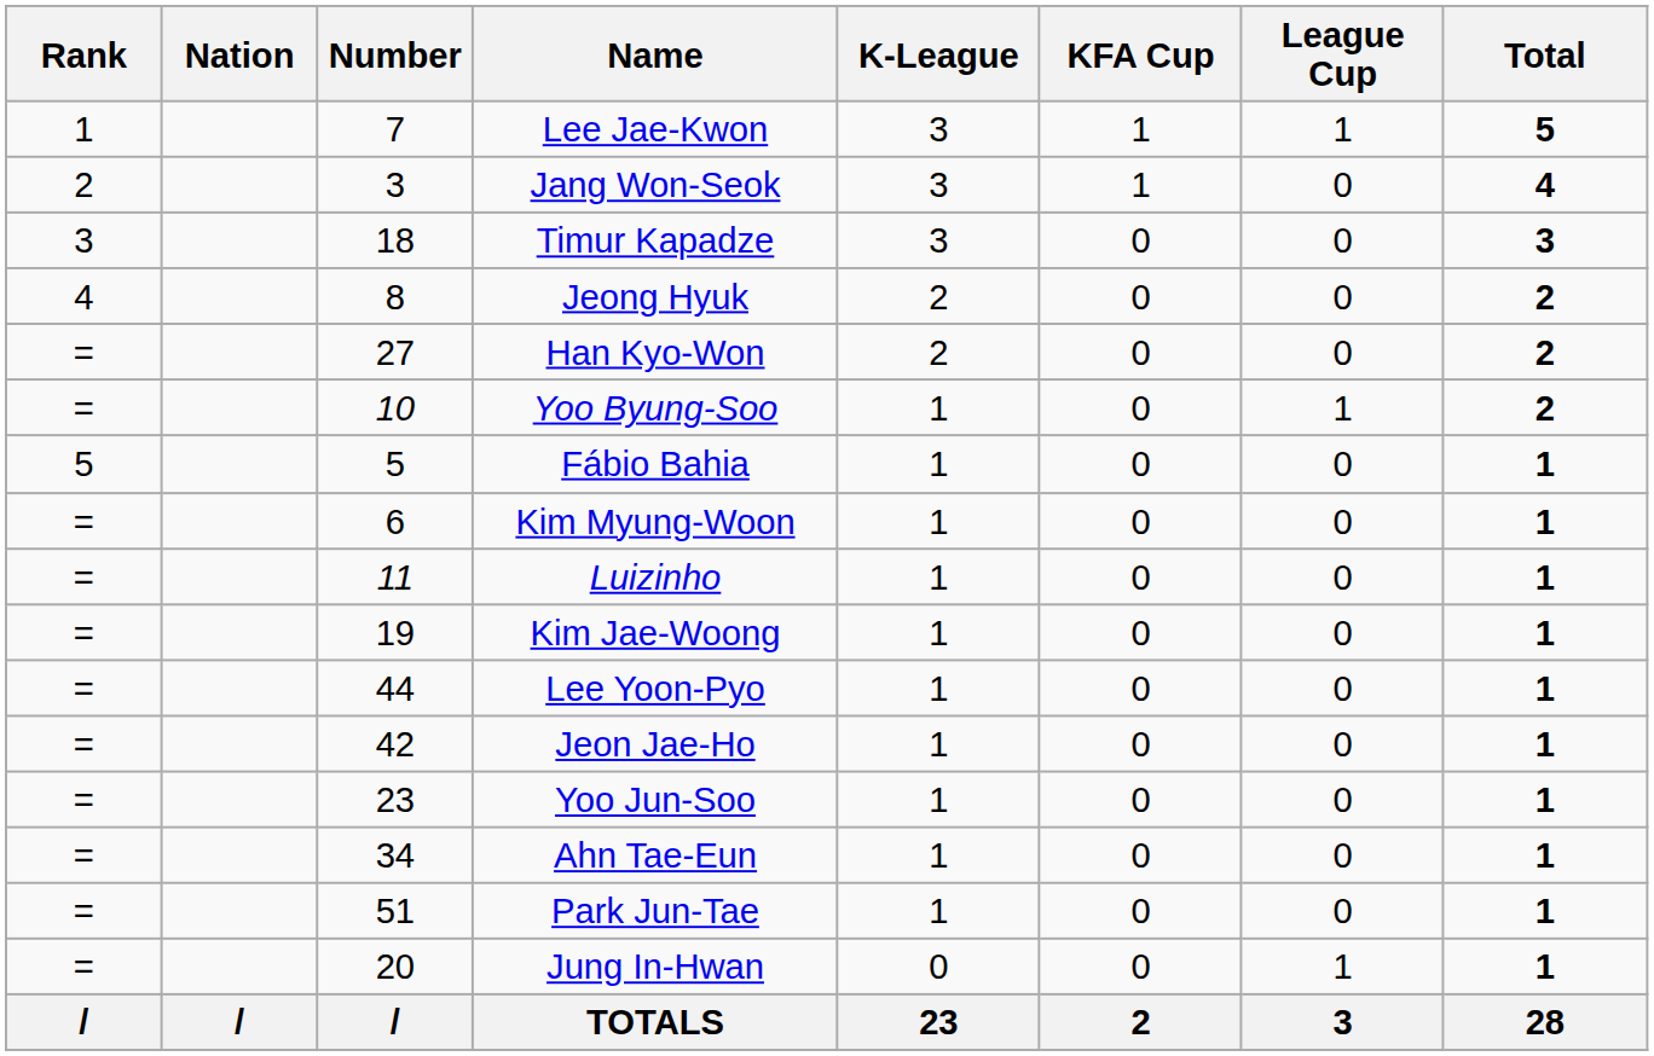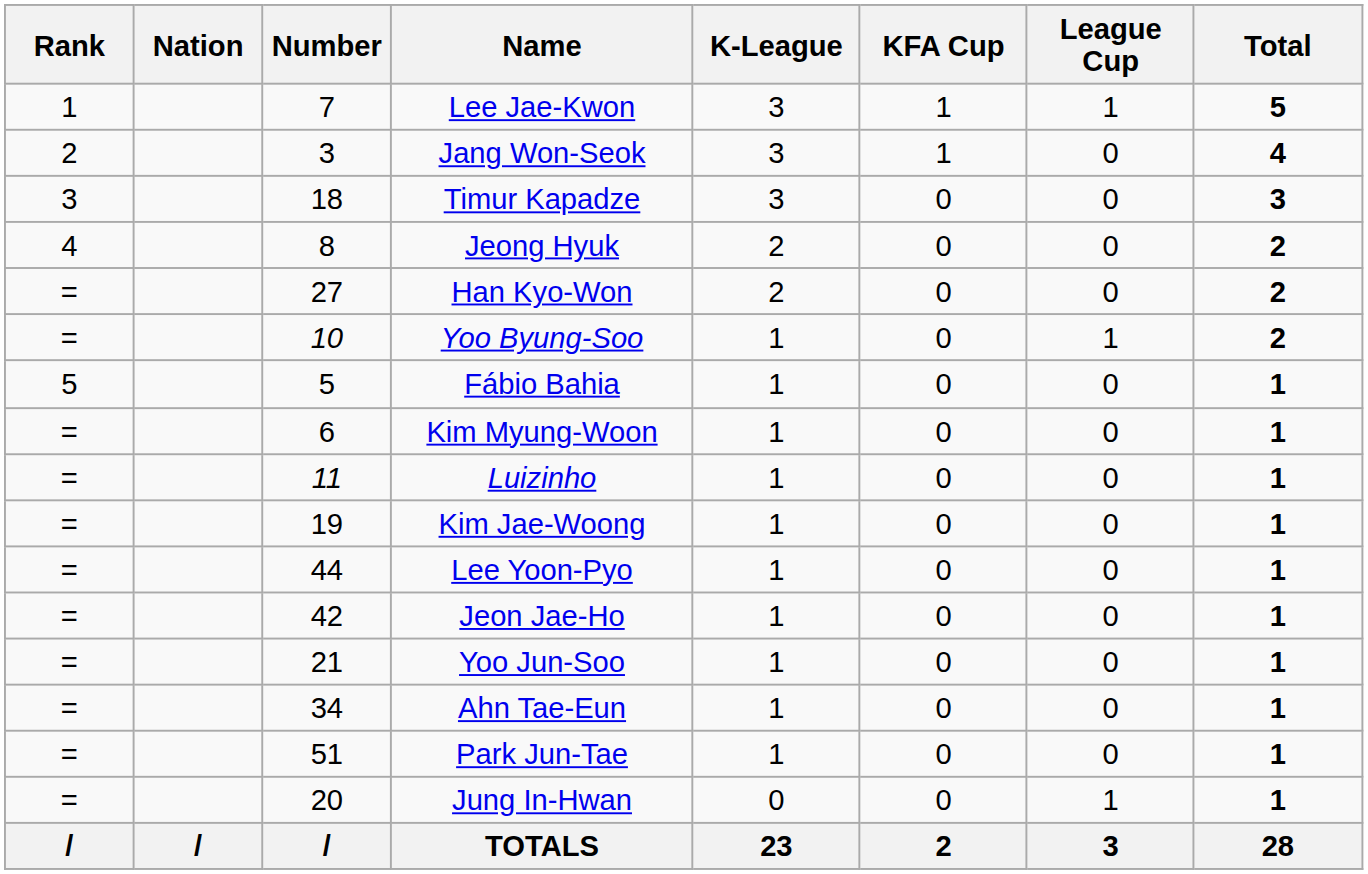 <table class="wikitable" style="font-size: 95%; text-align: center;">
 <tr>
 <th width=60>Rank</th>
 <th width=60>Nation</th>
 <th width=60>Number</th>
 <th width=150>Name</th>
 <th width=80>K-League</th>
 <th width=80>KFA Cup</th>
 <th width=80>League Cup</th>
 <th width=80>Total</th>
 </tr>
 <tr>
 <td>1</td>
 <td></td>
 <td>7</td>
 <td><a href='#'>Lee Jae-Kwon</a></td>
 <td>3</td>
 <td>1</td>
 <td>1</td>
 <td><strong>5</strong></td>
 </tr>
 <tr>
 <td>2</td>
 <td></td>
 <td>3</td>
 <td><a href='#'>Jang Won-Seok</a></td>
 <td>3</td>
 <td>1</td>
 <td>0</td>
 <td><strong>4</strong></td>
 </tr>
 <tr>
 <td>3</td>
 <td></td>
 <td>18</td>
 <td><a href='#'>Timur Kapadze</a></td>
 <td>3</td>
 <td>0</td>
 <td>0</td>
 <td><strong>3</strong></td>
 </tr>
 <tr>
 <td>4</td>
 <td></td>
 <td>8</td>
 <td><a href='#'>Jeong Hyuk</a></td>
 <td>2</td>
 <td>0</td>
 <td>0</td>
 <td><strong>2</strong></td>
 </tr>
 <tr>
 <td>=</td>
 <td></td>
 <td>27</td>
 <td><a href='#'>Han Kyo-Won</a></td>
 <td>2</td>
 <td>0</td>
 <td>0</td>
 <td><strong>2</strong></td>
 </tr>
 <tr>
 <td>=</td>
 <td></td>
 <td><em>10</em></td>
 <td><em><a href='#'>Yoo Byung-Soo</a></em></td>
 <td>1</td>
 <td>0</td>
 <td>1</td>
 <td><strong>2</strong></td>
 </tr>
 <tr>
 <td>5</td>
 <td></td>
 <td>5</td>
 <td><a href='#'>Fábio Bahia</a></td>
 <td>1</td>
 <td>0</td>
 <td>0</td>
 <td><strong>1</strong></td>
 </tr>
 <tr>
 <td>=</td>
 <td></td>
 <td>6</td>
 <td><a href='#'>Kim Myung-Woon</a></td>
 <td>1</td>
 <td>0</td>
 <td>0</td>
 <td><strong>1</strong></td>
 </tr>
 <tr>
 <td>=</td>
 <td></td>
 <td><em>11</em></td>
 <td><em><a href='#'>Luizinho</a></em></td>
 <td>1</td>
 <td>0</td>
 <td>0</td>
 <td><strong>1</strong></td>
 </tr>
 <tr>
 <td>=</td>
 <td></td>
 <td>19</td>
 <td><a href='#'>Kim Jae-Woong</a></td>
 <td>1</td>
 <td>0</td>
 <td>0</td>
 <td><strong>1</strong></td>
 </tr>
 <tr>
 <td>=</td>
 <td></td>
 <td>44</td>
 <td><a href='#'>Lee Yoon-Pyo</a></td>
 <td>1</td>
 <td>0</td>
 <td>0</td>
 <td><strong>1</strong></td>
 </tr>
 <tr>
 <td>=</td>
 <td></td>
 <td>42</td>
 <td><a href='#'>Jeon Jae-Ho</a></td>
 <td>1</td>
 <td>0</td>
 <td>0</td>
 <td><strong>1</strong></td>
 </tr>
 <tr>
 <td>=</td>
 <td></td>
-<td>23</td>
+<td>21</td>
 <td><a href='#'>Yoo Jun-Soo</a></td>
 <td>1</td>
 <td>0</td>
 <td>0</td>
 <td><strong>1</strong></td>
 </tr>
 <tr>
 <td>=</td>
 <td></td>
 <td>34</td>
 <td><a href='#'>Ahn Tae-Eun</a></td>
 <td>1</td>
 <td>0</td>
 <td>0</td>
 <td><strong>1</strong></td>
 </tr>
 <tr>
 <td>=</td>
 <td></td>
 <td>51</td>
 <td><a href='#'>Park Jun-Tae</a></td>
 <td>1</td>
 <td>0</td>
 <td>0</td>
 <td><strong>1</strong></td>
 </tr>
 <tr>
 <td>=</td>
 <td></td>
 <td>20</td>
 <td><a href='#'>Jung In-Hwan</a></td>
 <td>0</td>
 <td>0</td>
 <td>1</td>
 <td><strong>1</strong></td>
 </tr>
 <tr>
 <th>/</th>
 <th>/</th>
 <th>/</th>
 <th>TOTALS</th>
 <th>23</th>
 <th>2</th>
 <th>3</th>
 <th>28</th>
 </tr>
 </table>
